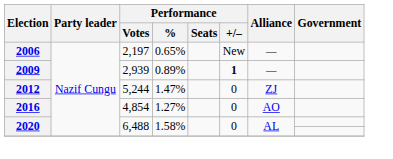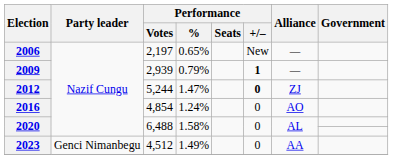 <table class=wikitable style="text-align:center">
 <tr>
 <th rowspan="2"><strong>Election</strong></th>
 <th rowspan="2">Party leader</th>
 <th colspan="4" scope="col">Performance</th>
 <th rowspan="2">Alliance</th>
 <th rowspan="2">Government</th>
 </tr>
 <tr>
 <th>Votes</th>
 <th>%</th>
 <th>Seats</th>
 <th>+/–</th>
 </tr>
 <tr>
 <th><a href='#'>2006</a></th>
 <td rowspan=6><a href='#'>Nazif Cungu</a></td>
 <td>2,197</td>
 <td>0.65%</td>
 <td></td>
 <td>New</td>
 <td><em>—</em></td>
 <td></td>
 </tr>
 <tr>
 <th><a href='#'>2009</a></th>
 <td>2,939</td>
-<td>0.89%</td>
+<td>0.79%</td>
 <td></td>
 <td><strong> 1</strong></td>
 <td><em>—</em></td>
 <td></td>
 </tr>
 <tr>
 <th><a href='#'>2012</a></th>
 <td>5,244</td>
 <td>1.47%</td>
 <td></td>
-<td> 0</td>
+<td><strong> 0</strong></td>
 <td><a href='#'>ZJ</a></td>
 <td></td>
 </tr>
 <tr>
 <th><a href='#'>2016</a></th>
 <td>4,854</td>
-<td>1.27%</td>
+<td>1.24%</td>
 <td></td>
 <td> 0</td>
 <td><a href='#'>AO</a></td>
 <td></td>
 </tr>
 <tr>
 <th rowspan="2"><a href='#'>2020</a></th>
 <td rowspan="2">6,488</td>
 <td rowspan="2">1.58%</td>
 <td rowspan="2"></td>
 <td rowspan="2"> 0</td>
 <td rowspan="2"><a href='#'>AL</a></td>
 <td> </td>
 </tr>
 <tr>
 <td> </td>
 </tr>
 <tr>
+<th><a href='#'>2023</a></th>
+<td>Genci Nimanbegu</td>
+<td>4,512</td>
+<td>1.49%</td>
+<td></td>
+<td> 0</td>
+<td><a href='#'>AA</a></td>
+<td></td>
+</tr>
+<tr>
 </tr>
 </table>
